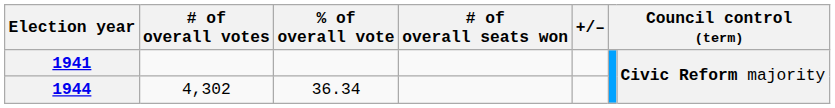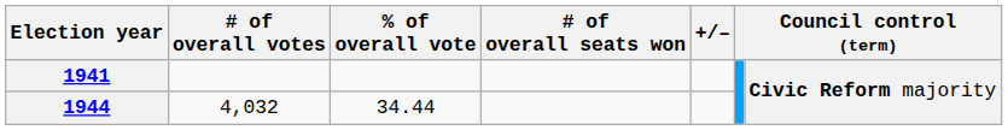 <table class=wikitable>
 <tr>
 <th>Election year</th>
 <th># of<br>overall votes</th>
 <th>% of<br>overall vote</th>
 <th># of<br>overall seats won</th>
 <th>+/–</th>
 <th colspan="3">Council control <br> <small> (term) </small></th>
 </tr>
 <tr>
 <th><a href='#'>1941</a></th>
 <td></td>
 <td></td>
 <td></td>
 <td></td>
 <td rowspan="6" style="background-color:#00A2FF; border-bottom:solid 0 gray"></td>
 <th rowspan="6" style="font-weight:normal"><strong>Civic Reform</strong> majority</th>
 </tr>
 <tr>
 <th><a href='#'>1944</a></th>
-<td align="center">4,302</td>
-<td align="center">36.34</td>
+<td align="center">4,032</td>
+<td align="center">34.44</td>
 <td></td>
 <td></td>
 </tr>
 </table>
